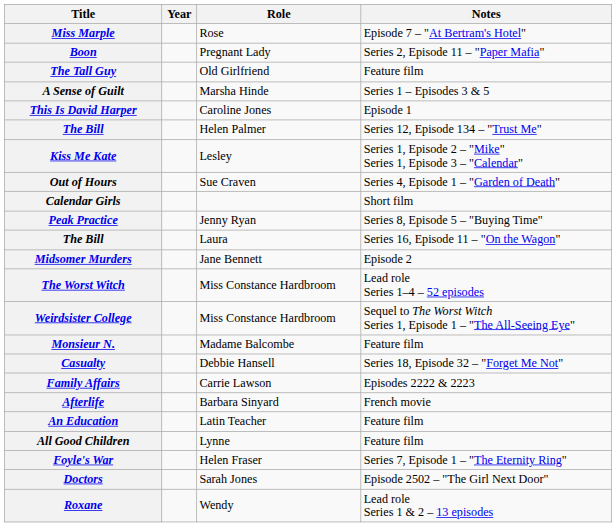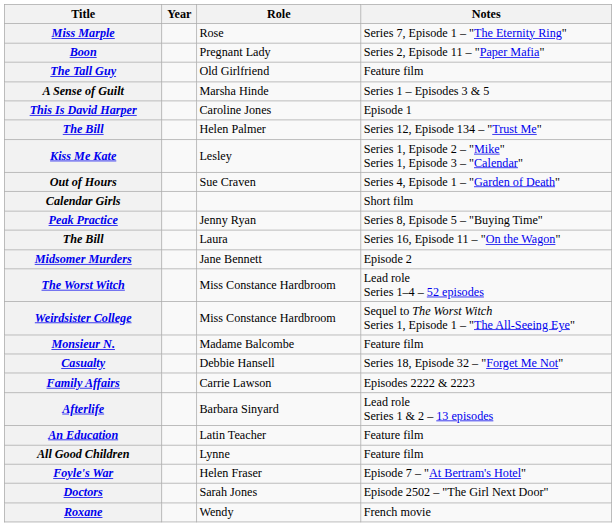 <table width="800" class="wikitable plainrowheaders sortable">
 <tr>
 <th scope="col">Title</th>
 <th scope="col">Year</th>
 <th scope="col">Role</th>
 <th scope="col">Notes</th>
 </tr>
 <tr>
 <th width="200" scope="row"><em><a href='#'>Miss Marple</a></em></th>
 <td></td>
 <td>Rose</td>
-<td>Episode 7 – "<a href='#'>At Bertram's Hotel</a>"</td>
+<td>Series 7, Episode 1 – "<a href='#'>The Eternity Ring</a>"</td>
 </tr>
 <tr>
 <th scope="row"><em><a href='#'>Boon</a></em></th>
 <td></td>
 <td>Pregnant Lady</td>
 <td>Series 2, Episode 11 – "<a href='#'>Paper Mafia</a>"</td>
 </tr>
 <tr>
 <th scope="row"><em><a href='#'>The Tall Guy</a></em></th>
 <td></td>
 <td>Old Girlfriend</td>
 <td>Feature film</td>
 </tr>
 <tr>
 <th scope="row"><em>A Sense of Guilt</em></th>
 <td></td>
 <td>Marsha Hinde</td>
 <td>Series 1 – Episodes 3 & 5</td>
 </tr>
 <tr>
 <th scope="row"><em><a href='#'>This Is David Harper</a></em></th>
 <td></td>
 <td>Caroline Jones</td>
 <td>Episode 1</td>
 </tr>
 <tr>
 <th scope="row"><em><a href='#'>The Bill</a></em></th>
 <td></td>
 <td>Helen Palmer</td>
 <td>Series 12, Episode 134 – "<a href='#'>Trust Me</a>"</td>
 </tr>
 <tr>
 <th scope="row"><em><a href='#'>Kiss Me Kate</a></em></th>
 <td></td>
 <td>Lesley</td>
 <td>Series 1, Episode 2 – "<a href='#'>Mike</a>" <br> Series 1, Episode 3 – "<a href='#'>Calendar</a>"</td>
 </tr>
 <tr>
 <th scope="row"><em>Out of Hours</em></th>
 <td></td>
 <td>Sue Craven</td>
 <td>Series 4, Episode 1 – "<a href='#'>Garden of Death</a>"</td>
 </tr>
 <tr>
 <th scope="row"><em>Calendar Girls</em></th>
 <td></td>
 <td></td>
 <td>Short film</td>
 </tr>
 <tr>
 <th scope="row"><em><a href='#'>Peak Practice</a></em></th>
 <td></td>
 <td>Jenny Ryan</td>
 <td>Series 8, Episode 5 – "Buying Time"</td>
 </tr>
 <tr>
 <th scope="row"><em>The Bill</em></th>
 <td></td>
 <td>Laura</td>
 <td>Series 16, Episode 11 – "<a href='#'>On the Wagon</a>"</td>
 </tr>
 <tr>
 <th scope="row"><em><a href='#'>Midsomer Murders</a></em></th>
 <td></td>
 <td>Jane Bennett</td>
 <td>Episode 2</td>
 </tr>
 <tr>
 <th scope="row"><em><a href='#'>The Worst Witch</a></em></th>
 <td></td>
 <td>Miss Constance Hardbroom</td>
 <td>Lead role <br> Series 1–4 – <a href='#'>52 episodes</a></td>
 </tr>
 <tr>
 <th scope="row"><em><a href='#'>Weirdsister College</a></em></th>
 <td></td>
 <td>Miss Constance Hardbroom</td>
 <td>Sequel to <em>The Worst Witch</em> <br> Series 1, Episode 1 – "<a href='#'>The All-Seeing Eye</a>"</td>
 </tr>
 <tr>
 <th scope="row"><em><a href='#'>Monsieur N.</a></em></th>
 <td></td>
 <td>Madame Balcombe</td>
 <td>Feature film</td>
 </tr>
 <tr>
 <th scope="row"><em><a href='#'>Casualty</a></em></th>
 <td></td>
 <td>Debbie Hansell</td>
 <td>Series 18, Episode 32 – "<a href='#'>Forget Me Not</a>"</td>
 </tr>
 <tr>
 <th scope="row"><em><a href='#'>Family Affairs</a></em></th>
 <td></td>
 <td>Carrie Lawson</td>
 <td>Episodes 2222 & 2223</td>
 </tr>
 <tr>
 <th scope="row"><em><a href='#'>Afterlife</a></em></th>
 <td></td>
 <td>Barbara Sinyard</td>
-<td>French movie</td>
+<td>Lead role <br> Series 1 & 2 – <a href='#'>13 episodes</a></td>
 </tr>
 <tr>
 <th scope="row"><em><a href='#'>An Education</a></em></th>
 <td></td>
 <td>Latin Teacher</td>
 <td>Feature film</td>
 </tr>
 <tr>
 <th scope="row"><em>All Good Children</em></th>
 <td></td>
 <td>Lynne</td>
 <td>Feature film</td>
 </tr>
 <tr>
 <th scope="row"><em><a href='#'>Foyle's War</a></em></th>
 <td></td>
 <td>Helen Fraser</td>
-<td>Series 7, Episode 1 – "<a href='#'>The Eternity Ring</a>"</td>
+<td>Episode 7 – "<a href='#'>At Bertram's Hotel</a>"</td>
 </tr>
 <tr>
 <th scope="row"><em><a href='#'>Doctors</a></em></th>
 <td></td>
 <td>Sarah Jones</td>
 <td>Episode 2502 – "The Girl Next Door"</td>
 </tr>
 <tr>
 <th scope="row"><em><a href='#'>Roxane</a></em></th>
 <td></td>
 <td>Wendy</td>
-<td>Lead role <br> Series 1 & 2 – <a href='#'>13 episodes</a></td>
+<td>French movie</td>
 </tr>
 </table>
